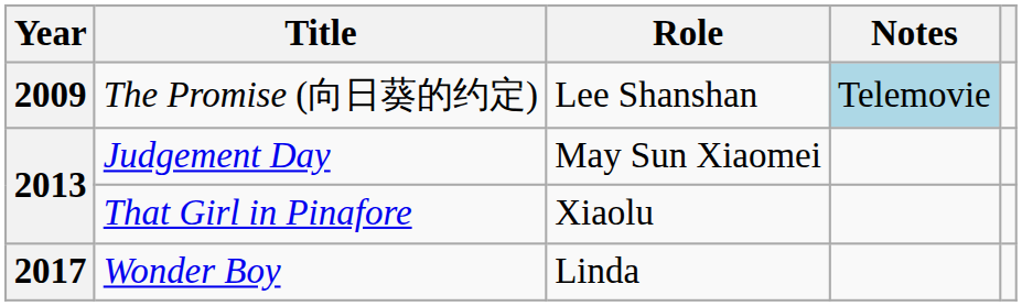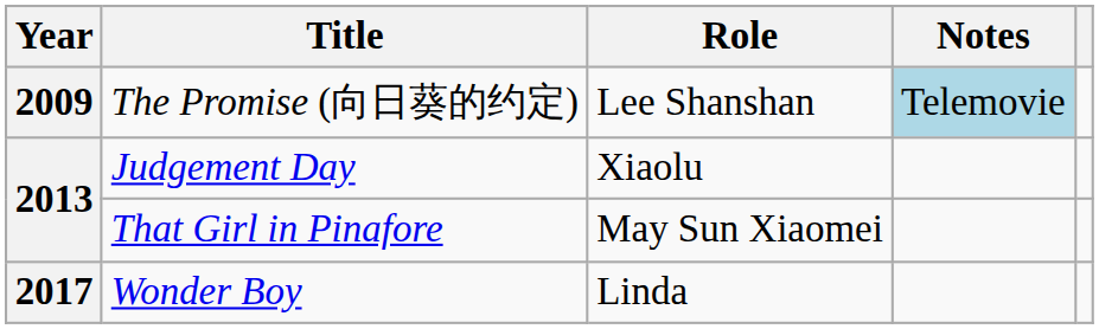 <table class="wikitable sortable plainrowheaders">
 <tr>
 <th scope="col">Year</th>
 <th scope="col">Title</th>
 <th scope="col">Role</th>
 <th scope="col" class="unsortable">Notes</th>
 <th scope="col" class="unsortable"></th>
 </tr>
 <tr>
 <th scope="row">2009</th>
 <td><em>The Promise</em> (向日葵的约定)</td>
 <td>Lee Shanshan</td>
 <td style="background: lightblue;">Telemovie</td>
 <td></td>
 </tr>
 <tr>
 <th scope="row" rowspan=2>2013</th>
 <td><em><a href='#'>Judgement Day</a></em></td>
-<td>May Sun Xiaomei</td>
+<td>Xiaolu</td>
 <td></td>
 <td></td>
 </tr>
 <tr>
 <td><em><a href='#'>That Girl in Pinafore</a></em></td>
-<td>Xiaolu</td>
+<td>May Sun Xiaomei</td>
 <td></td>
 <td></td>
 </tr>
 <tr>
 <th scope="row">2017</th>
 <td><em><a href='#'>Wonder Boy</a></em></td>
 <td>Linda</td>
 <td></td>
 <td></td>
 </tr>
 </table>
